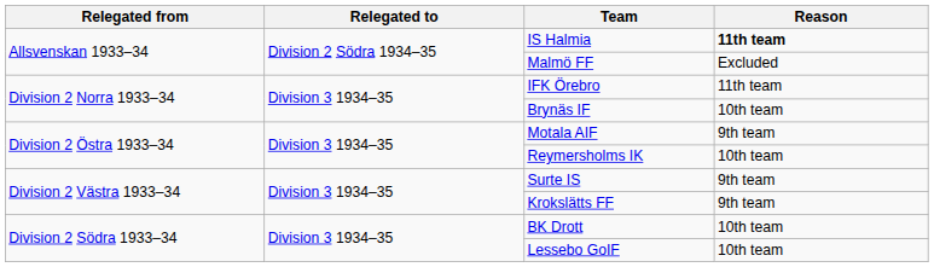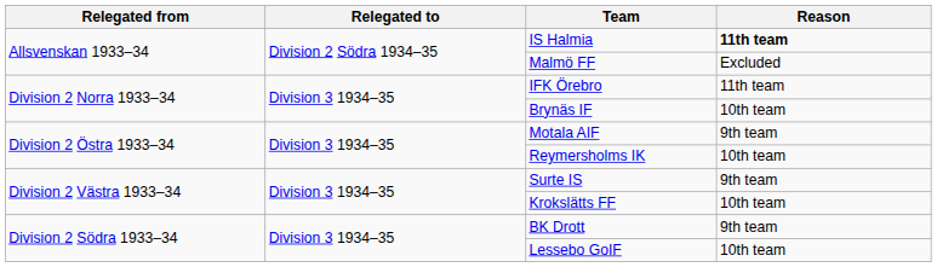 <table class="wikitable" style="text-align: left;">
 <tr>
 <th style="width: 275px;">Relegated from</th>
 <th style="width: 275px;">Relegated to</th>
 <th style="width: 200px;">Team</th>
 <th style="width: 225px;">Reason</th>
 </tr>
 <tr>
 <td rowspan=2><a href='#'>Allsvenskan</a> 1933–34</td>
 <td rowspan=2><a href='#'>Division 2</a> <a href='#'>Södra</a> 1934–35</td>
 <td><a href='#'>IS Halmia</a></td>
 <td><strong>11th team</strong></td>
 </tr>
 <tr>
 <td><a href='#'>Malmö FF</a></td>
 <td>Excluded</td>
 </tr>
 <tr>
 <td rowspan=2><a href='#'>Division 2</a> <a href='#'>Norra</a> 1933–34</td>
 <td rowspan=2><a href='#'>Division 3</a> 1934–35</td>
 <td><a href='#'>IFK Örebro</a></td>
 <td>11th team</td>
 </tr>
 <tr>
 <td><a href='#'>Brynäs IF</a></td>
 <td>10th team</td>
 </tr>
 <tr>
 <td rowspan=2><a href='#'>Division 2</a> <a href='#'>Östra</a> 1933–34</td>
 <td rowspan=2><a href='#'>Division 3</a> 1934–35</td>
 <td><a href='#'>Motala AIF</a></td>
 <td>9th team</td>
 </tr>
 <tr>
 <td><a href='#'>Reymersholms IK</a></td>
 <td>10th team</td>
 </tr>
 <tr>
 <td rowspan=2><a href='#'>Division 2</a> <a href='#'>Västra</a> 1933–34</td>
 <td rowspan=2><a href='#'>Division 3</a> 1934–35</td>
 <td><a href='#'>Surte IS</a></td>
 <td>9th team</td>
 </tr>
 <tr>
 <td><a href='#'>Krokslätts FF</a></td>
-<td>9th team</td>
+<td>10th team</td>
 </tr>
 <tr>
 <td rowspan=2><a href='#'>Division 2</a> <a href='#'>Södra</a> 1933–34</td>
 <td rowspan=2><a href='#'>Division 3</a> 1934–35</td>
 <td><a href='#'>BK Drott</a></td>
-<td>10th team</td>
+<td>9th team</td>
 </tr>
 <tr>
 <td><a href='#'>Lessebo GoIF</a></td>
 <td>10th team</td>
 </tr>
 </table>
